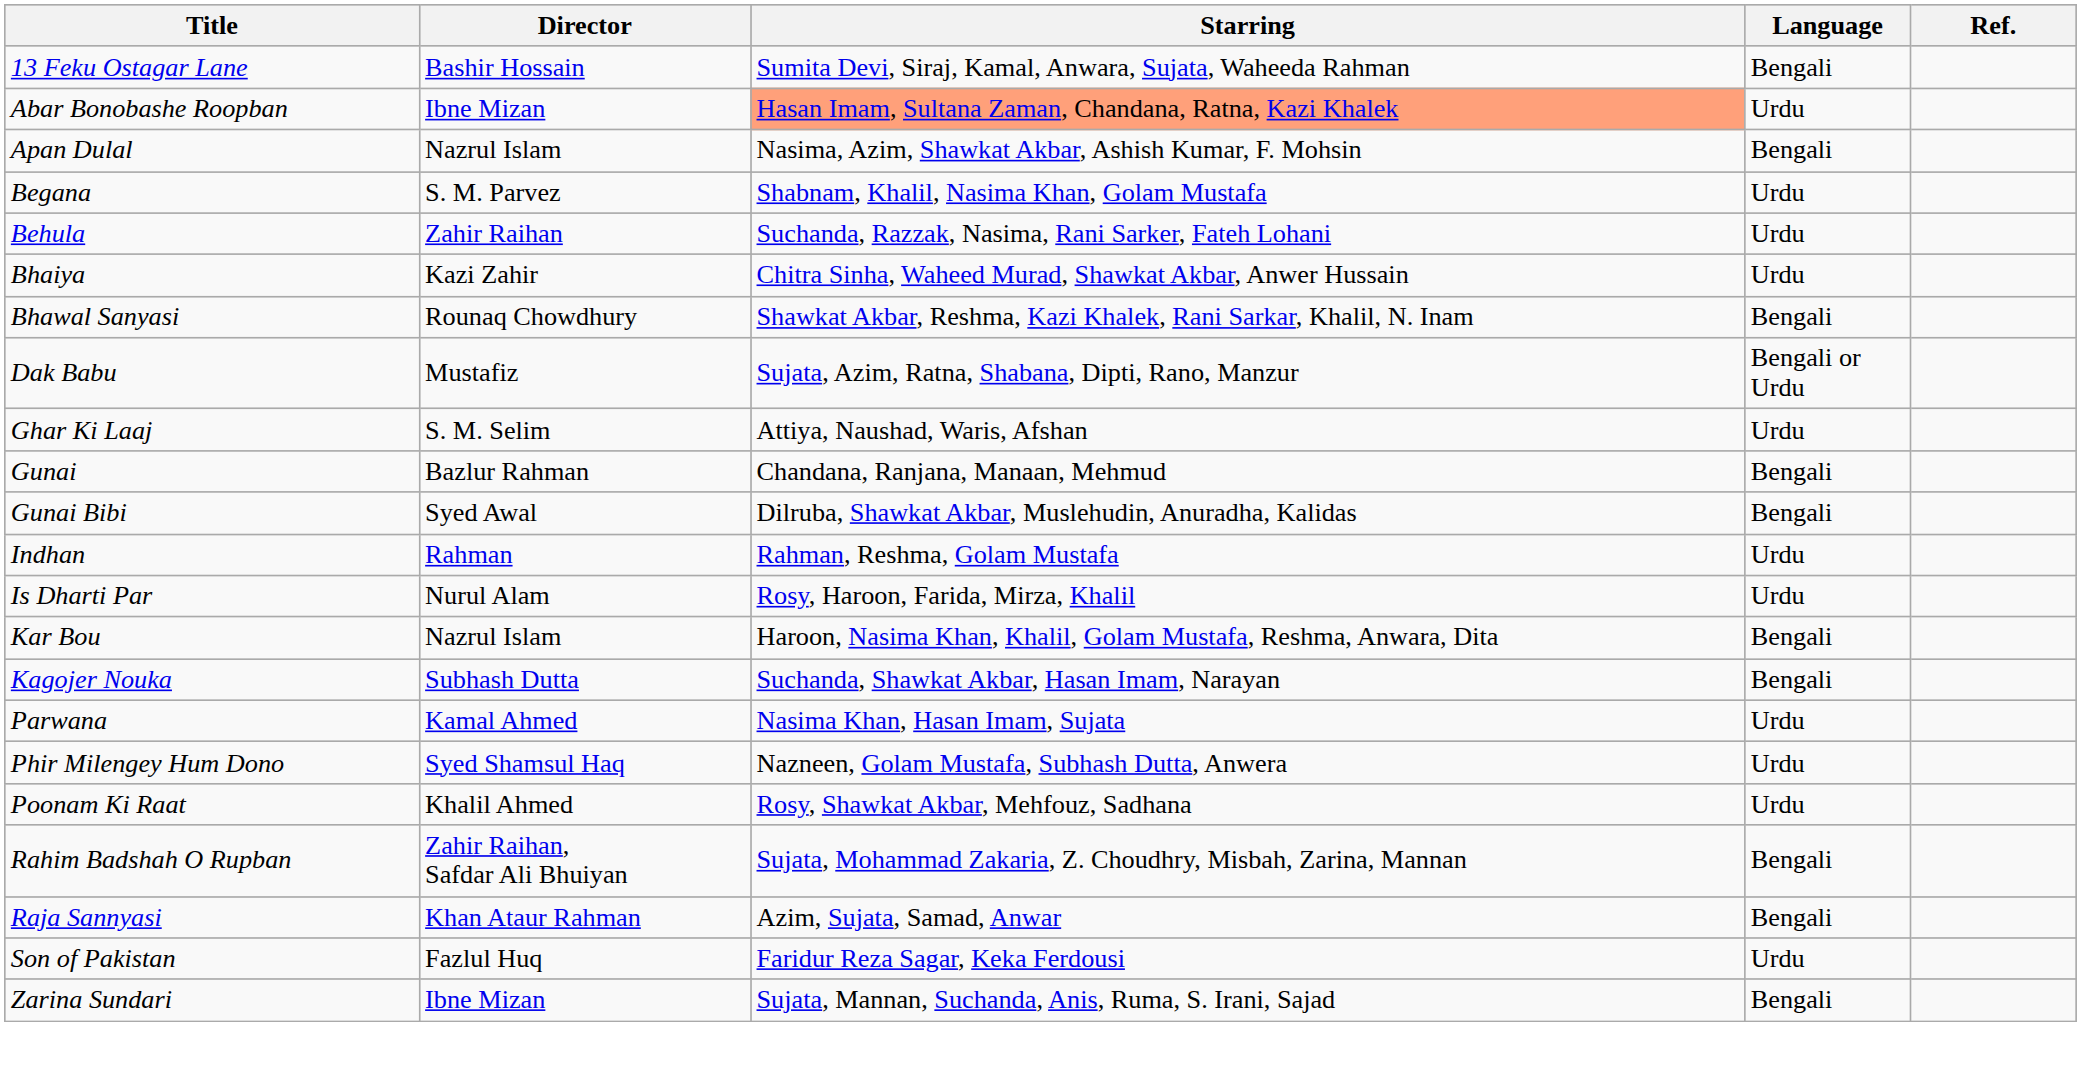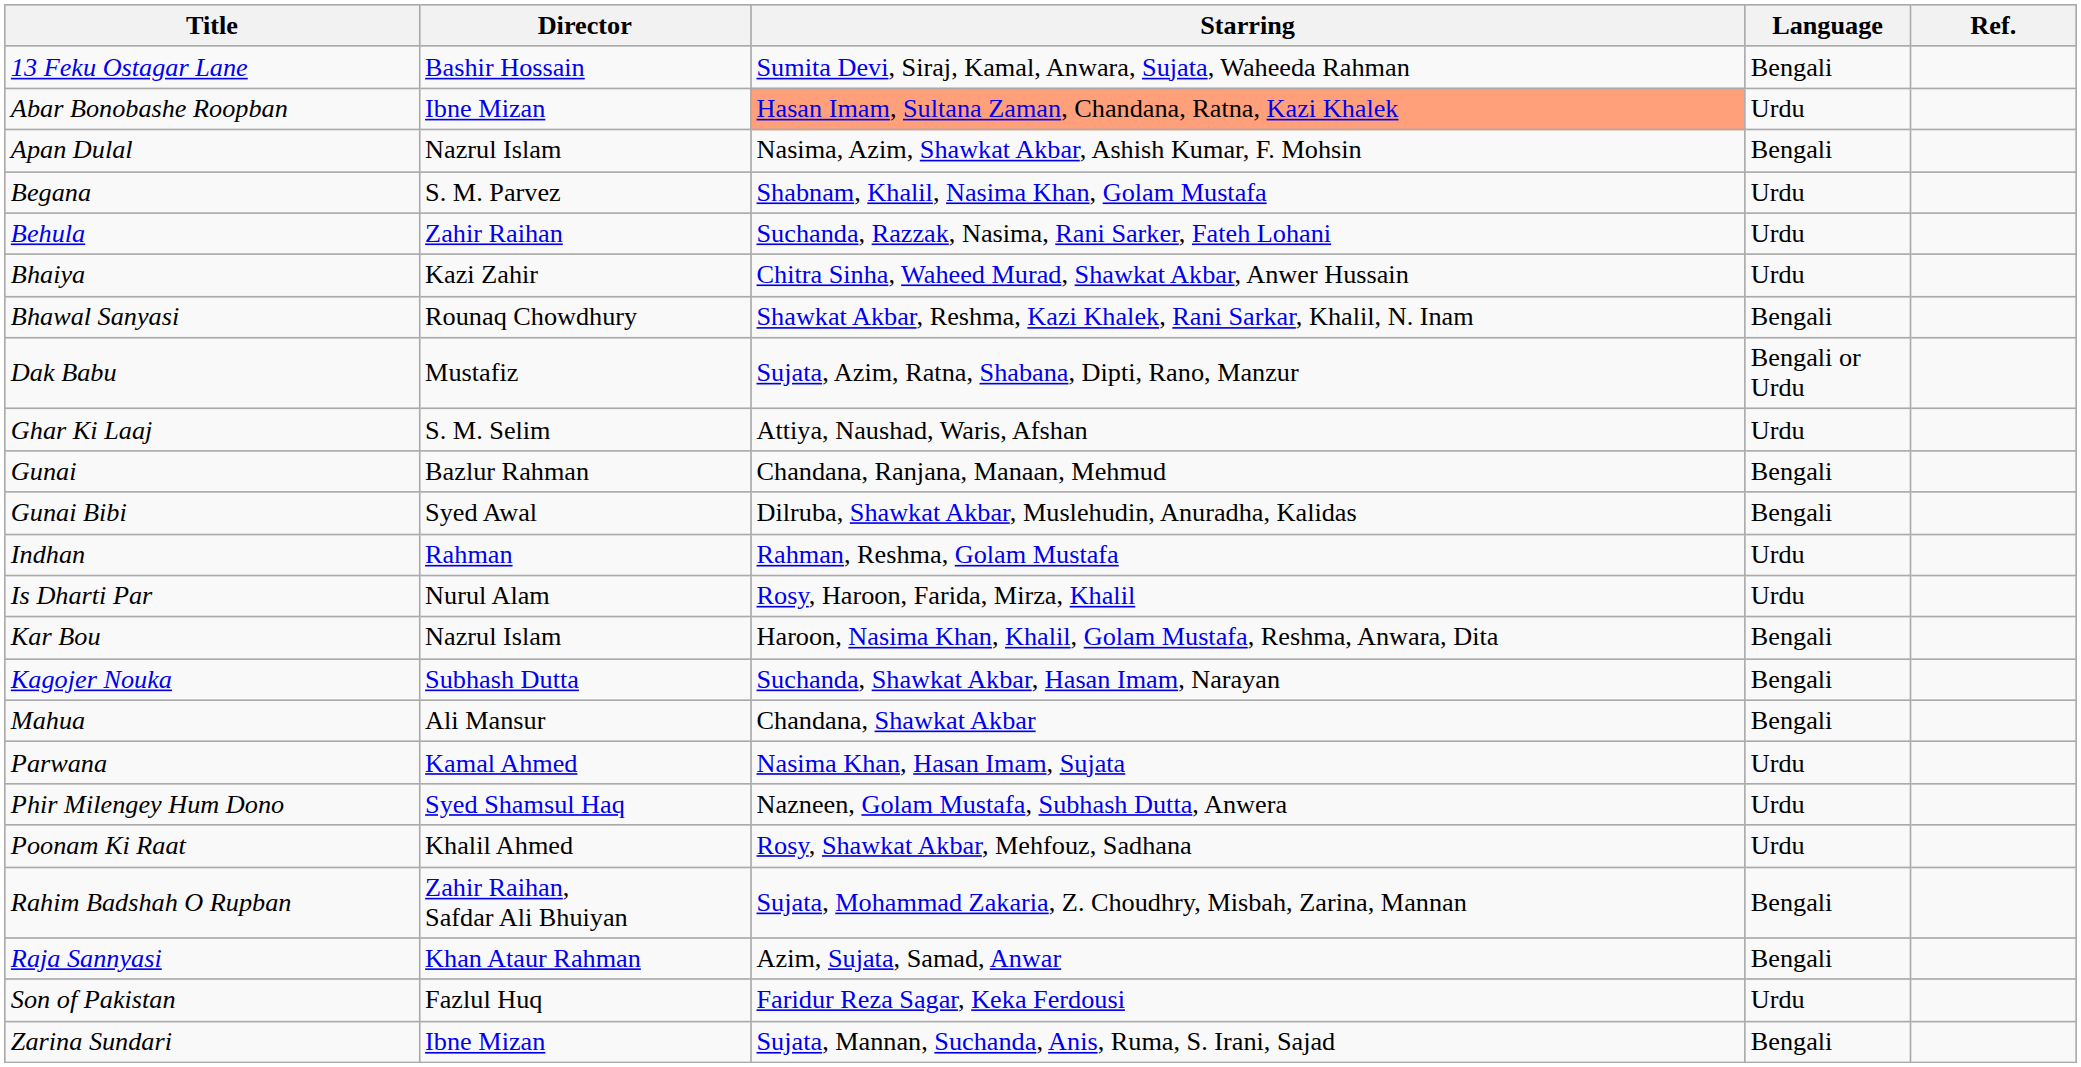 <table class="wikitable sortable" style="width:100%;">
 <tr>
 <th style="width:20%;">Title</th>
 <th style="width:16%;">Director</th>
 <th style="width:48%;">Starring </th>
 <th style="width:8%;">Language</th>
 <th style="width:8%;">Ref.</th>
 </tr>
 <tr>
 <td><em><a href='#'>13 Feku Ostagar Lane</a></em></td>
 <td><a href='#'>Bashir Hossain</a></td>
 <td><a href='#'>Sumita Devi</a>, Siraj, Kamal, Anwara, <a href='#'>Sujata</a>, Waheeda Rahman</td>
 <td>Bengali</td>
 <td></td>
 </tr>
 <tr>
 <td><em>Abar Bonobashe Roopban</em></td>
 <td><a href='#'>Ibne Mizan</a></td>
 <td style="background: lightsalmon;"><a href='#'>Hasan Imam</a>, <a href='#'>Sultana Zaman</a>, Chandana, Ratna, <a href='#'>Kazi Khalek</a></td>
 <td>Urdu</td>
 <td></td>
 </tr>
 <tr>
 <td><em>Apan Dulal</em></td>
 <td>Nazrul Islam</td>
 <td>Nasima, Azim, <a href='#'>Shawkat Akbar</a>, Ashish Kumar, F. Mohsin</td>
 <td>Bengali</td>
 <td></td>
 </tr>
 <tr>
 <td><em>Begana</em></td>
 <td>S. M. Parvez</td>
 <td><a href='#'>Shabnam</a>, <a href='#'>Khalil</a>, <a href='#'>Nasima Khan</a>, <a href='#'>Golam Mustafa</a></td>
 <td>Urdu</td>
 <td></td>
 </tr>
 <tr>
 <td><em><a href='#'>Behula</a></em></td>
 <td><a href='#'>Zahir Raihan</a></td>
 <td><a href='#'>Suchanda</a>, <a href='#'>Razzak</a>, Nasima, <a href='#'>Rani Sarker</a>, <a href='#'>Fateh Lohani</a></td>
 <td>Urdu</td>
 <td></td>
 </tr>
 <tr>
 <td><em>Bhaiya</em></td>
 <td>Kazi Zahir</td>
 <td><a href='#'>Chitra Sinha</a>, <a href='#'>Waheed Murad</a>, <a href='#'>Shawkat Akbar</a>, Anwer Hussain</td>
 <td>Urdu</td>
 <td></td>
 </tr>
 <tr>
 <td><em>Bhawal Sanyasi</em></td>
 <td>Rounaq Chowdhury</td>
 <td><a href='#'>Shawkat Akbar</a>, Reshma, <a href='#'>Kazi Khalek</a>, <a href='#'>Rani Sarkar</a>, Khalil, N. Inam</td>
 <td>Bengali</td>
 <td></td>
 </tr>
 <tr>
 <td><em>Dak Babu</em></td>
 <td>Mustafiz</td>
 <td><a href='#'>Sujata</a>, Azim, Ratna, <a href='#'>Shabana</a>, Dipti, Rano, Manzur</td>
 <td>Bengali or Urdu</td>
 <td></td>
 </tr>
 <tr>
 <td><em>Ghar Ki Laaj</em></td>
 <td>S. M. Selim</td>
 <td>Attiya, Naushad, Waris, Afshan</td>
 <td>Urdu</td>
 <td></td>
 </tr>
 <tr>
 <td><em>Gunai</em></td>
 <td>Bazlur Rahman</td>
 <td>Chandana, Ranjana, Manaan, Mehmud</td>
 <td>Bengali</td>
 <td></td>
 </tr>
 <tr>
 <td><em>Gunai Bibi</em></td>
 <td>Syed Awal</td>
 <td>Dilruba, <a href='#'>Shawkat Akbar</a>, Muslehudin, Anuradha, Kalidas</td>
 <td>Bengali</td>
 <td></td>
 </tr>
 <tr>
 <td><em>Indhan</em></td>
 <td><a href='#'>Rahman</a></td>
 <td><a href='#'>Rahman</a>, Reshma, <a href='#'>Golam Mustafa</a></td>
 <td>Urdu</td>
 <td></td>
 </tr>
 <tr>
 <td><em>Is Dharti Par</em></td>
 <td>Nurul Alam</td>
 <td><a href='#'>Rosy</a>, Haroon, Farida, Mirza, <a href='#'>Khalil</a></td>
 <td>Urdu</td>
 <td></td>
 </tr>
 <tr>
 <td><em>Kar Bou</em></td>
 <td>Nazrul Islam</td>
 <td>Haroon, <a href='#'>Nasima Khan</a>, <a href='#'>Khalil</a>, <a href='#'>Golam Mustafa</a>, Reshma, Anwara, Dita</td>
 <td>Bengali</td>
 <td></td>
 </tr>
 <tr>
 <td><em><a href='#'>Kagojer Nouka</a></em></td>
 <td><a href='#'>Subhash Dutta</a></td>
 <td><a href='#'>Suchanda</a>, <a href='#'>Shawkat Akbar</a>, <a href='#'>Hasan Imam</a>, Narayan</td>
 <td>Bengali</td>
 <td></td>
 </tr>
 <tr>
+<td><em>Mahua</em></td>
+<td>Ali Mansur</td>
+<td>Chandana, <a href='#'>Shawkat Akbar</a></td>
+<td>Bengali</td>
+<td></td>
+</tr>
+<tr>
 <td><em>Parwana</em></td>
 <td><a href='#'>Kamal Ahmed</a></td>
 <td><a href='#'>Nasima Khan</a>, <a href='#'>Hasan Imam</a>, <a href='#'>Sujata</a></td>
 <td>Urdu</td>
 <td></td>
 </tr>
 <tr>
 <td><em>Phir Milengey Hum Dono</em></td>
 <td><a href='#'>Syed Shamsul Haq</a></td>
 <td>Nazneen, <a href='#'>Golam Mustafa</a>, <a href='#'>Subhash Dutta</a>, Anwera</td>
 <td>Urdu</td>
 <td></td>
 </tr>
 <tr>
 <td><em>Poonam Ki Raat</em></td>
 <td>Khalil Ahmed</td>
 <td><a href='#'>Rosy</a>, <a href='#'>Shawkat Akbar</a>, Mehfouz, Sadhana</td>
 <td>Urdu</td>
 <td></td>
 </tr>
 <tr>
 <td><em>Rahim Badshah O Rupban</em></td>
 <td><a href='#'>Zahir Raihan</a>,<br>Safdar Ali Bhuiyan</td>
 <td><a href='#'>Sujata</a>, <a href='#'>Mohammad Zakaria</a>, Z. Choudhry, Misbah, Zarina, Mannan</td>
 <td>Bengali</td>
 <td></td>
 </tr>
 <tr>
 <td><em><a href='#'>Raja Sannyasi</a></em></td>
 <td><a href='#'>Khan Ataur Rahman</a></td>
 <td>Azim, <a href='#'>Sujata</a>, Samad, <a href='#'>Anwar</a></td>
 <td>Bengali</td>
 <td></td>
 </tr>
 <tr>
 <td><em>Son of Pakistan</em></td>
 <td>Fazlul Huq</td>
 <td><a href='#'>Faridur Reza Sagar</a>, <a href='#'>Keka Ferdousi</a></td>
 <td>Urdu</td>
 <td></td>
 </tr>
 <tr>
 <td><em>Zarina Sundari</em></td>
 <td><a href='#'>Ibne Mizan</a></td>
 <td><a href='#'>Sujata</a>, Mannan, <a href='#'>Suchanda</a>, <a href='#'>Anis</a>, Ruma, S. Irani, Sajad</td>
 <td>Bengali</td>
 <td></td>
 </tr>
 <tr>
 </tr>
 </table>
